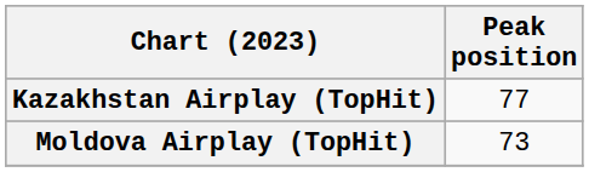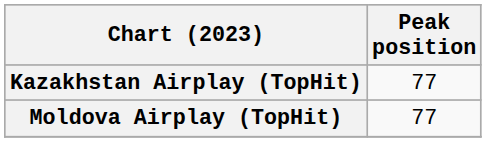 <table class="wikitable sortable plainrowheaders" style="text-align:center">
 <tr>
 <th scope="col">Chart (2023)</th>
 <th scope="col">Peak<br>position</th>
 </tr>
 <tr>
 <th scope="row">Kazakhstan Airplay (TopHit)</th>
 <td>77</td>
 </tr>
 <tr>
 <th scope="row">Moldova Airplay (TopHit)</th>
-<td>73</td>
+<td>77</td>
 </tr>
 <tr>
 </tr>
 </table>
